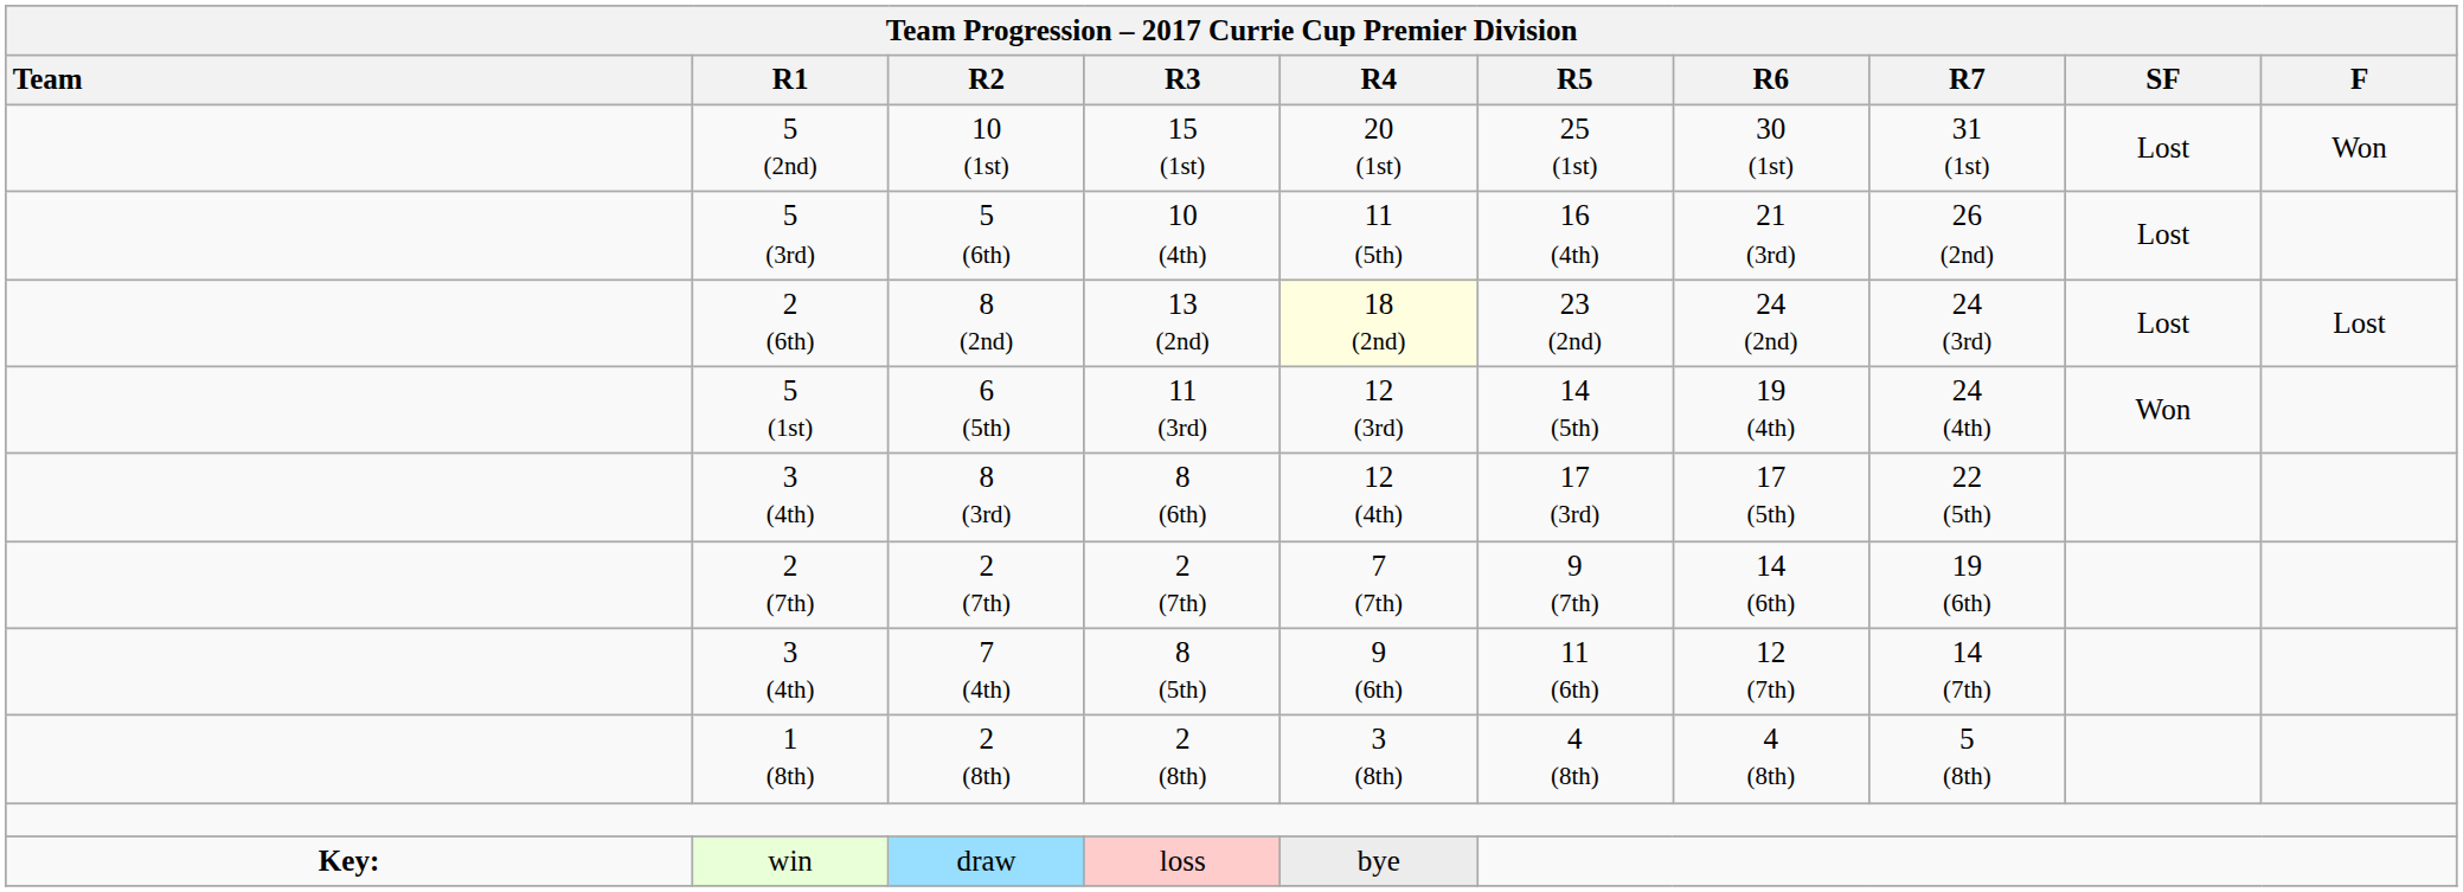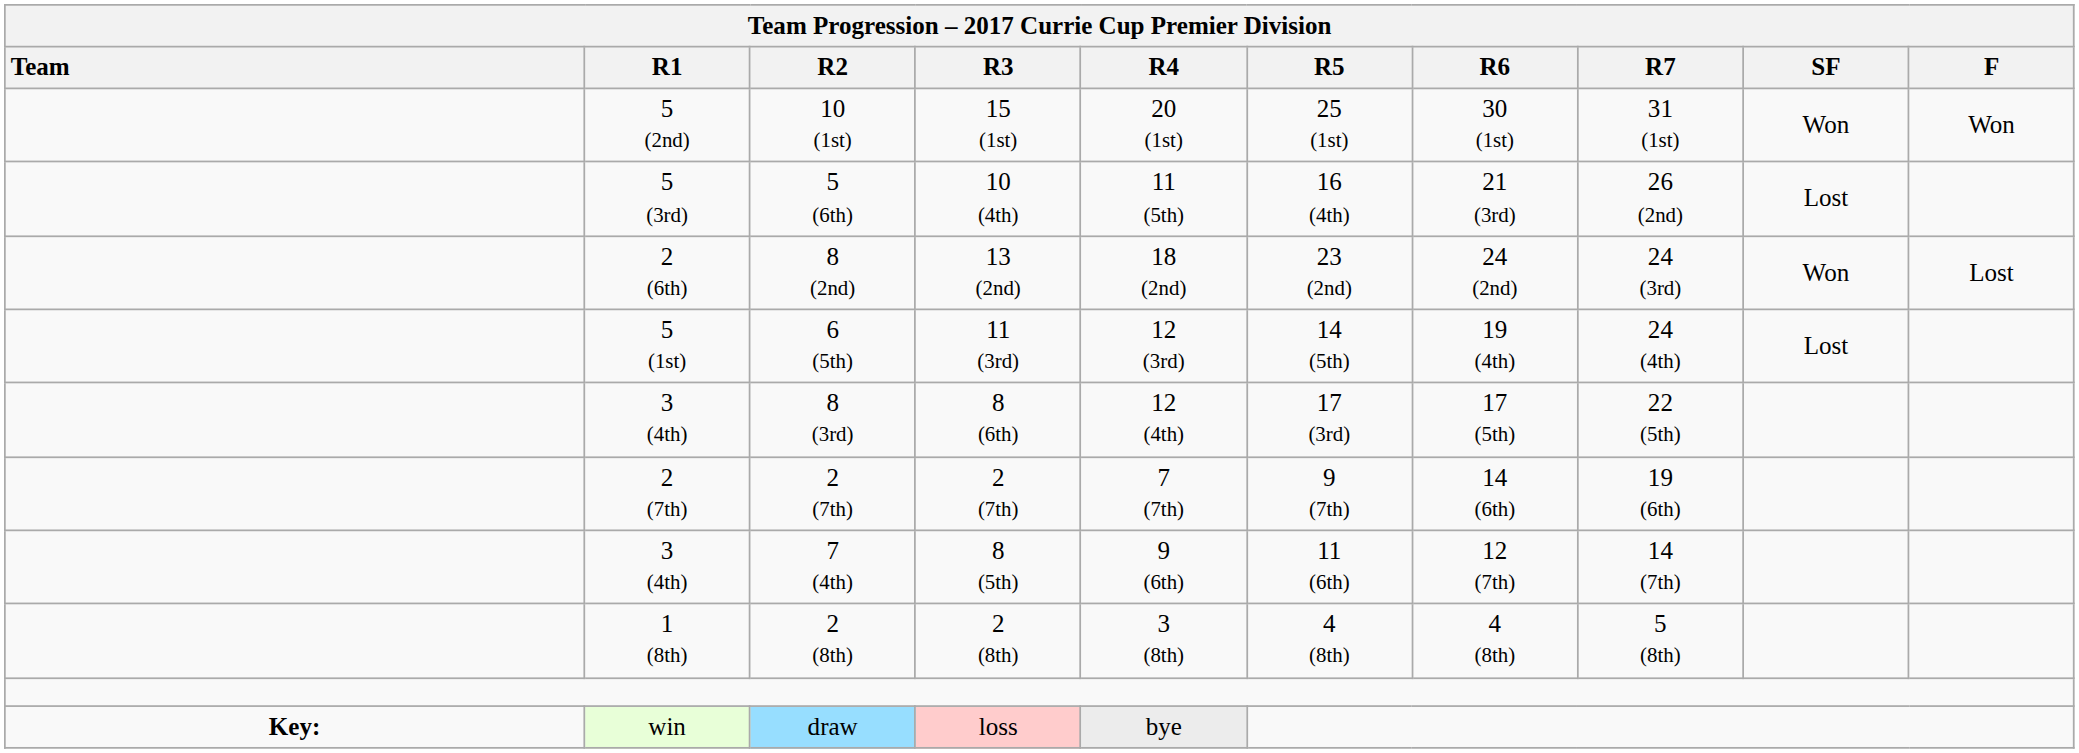 <table class="wikitable collapsible" style="text-align:center; line-height:120%; width:60%; font-size:90%">
 <tr>
 <th colspan=100%>Team Progression – 2017 Currie Cup Premier Division</th>
 </tr>
 <tr>
 <th style="text-align:left; width:28%;">Team</th>
 <th style="width:8%;">R1</th>
 <th style="width:8%;">R2</th>
 <th style="width:8%;">R3</th>
 <th style="width:8%;">R4</th>
 <th style="width:8%;">R5</th>
 <th style="width:8%;">R6</th>
 <th style="width:8%;">R7</th>
 <th style="width:8%;">SF</th>
 <th style="width:8%;">F</th>
 </tr>
 <tr>
 <td style="text-align:left;"></td>
 <td>5 <br> <small>(2nd)</small></td>
 <td>10 <br> <small>(1st)</small></td>
 <td>15 <br> <small>(1st)</small></td>
 <td>20 <br> <small>(1st)</small></td>
 <td>25 <br> <small>(1st)</small></td>
 <td>30 <br> <small>(1st)</small></td>
 <td>31 <br> <small>(1st)</small></td>
-<td>Lost</td>
+<td>Won</td>
 <td>Won</td>
 </tr>
 <tr>
 <td style="text-align:left;"></td>
 <td>5 <br> <small>(3rd)</small></td>
 <td>5 <br> <small>(6th)</small></td>
 <td>10 <br> <small>(4th)</small></td>
 <td>11 <br> <small>(5th)</small></td>
 <td>16 <br> <small>(4th)</small></td>
 <td>21 <br> <small>(3rd)</small></td>
 <td>26 <br> <small>(2nd)</small></td>
 <td>Lost</td>
 <td> </td>
 </tr>
 <tr>
 <td style="text-align:left;"></td>
 <td>2 <br> <small>(6th)</small></td>
 <td>8 <br> <small>(2nd)</small></td>
 <td>13 <br> <small>(2nd)</small></td>
-<td style="background: lightyellow;">18 <br> <small>(2nd)</small></td>
+<td>18 <br> <small>(2nd)</small></td>
 <td>23 <br> <small>(2nd)</small></td>
 <td>24 <br> <small>(2nd)</small></td>
 <td>24 <br> <small>(3rd)</small></td>
-<td>Lost</td>
+<td>Won</td>
 <td>Lost</td>
 </tr>
 <tr>
 <td style="text-align:left;"></td>
 <td>5 <br> <small>(1st)</small></td>
 <td>6 <br> <small>(5th)</small></td>
 <td>11 <br> <small>(3rd)</small></td>
 <td>12 <br> <small>(3rd)</small></td>
 <td>14 <br> <small>(5th)</small></td>
 <td>19 <br> <small>(4th)</small></td>
 <td>24 <br> <small>(4th)</small></td>
-<td>Won</td>
+<td>Lost</td>
 <td> </td>
 </tr>
 <tr>
 <td style="text-align:left;"></td>
 <td>3 <br> <small>(4th)</small></td>
 <td>8 <br> <small>(3rd)</small></td>
 <td>8 <br> <small>(6th)</small></td>
 <td>12 <br> <small>(4th)</small></td>
 <td>17 <br> <small>(3rd)</small></td>
 <td>17 <br> <small>(5th)</small></td>
 <td>22 <br> <small>(5th)</small></td>
 <td> </td>
 <td> </td>
 </tr>
 <tr>
 <td style="text-align:left;"></td>
 <td>2 <br> <small>(7th)</small></td>
 <td>2 <br> <small>(7th)</small></td>
 <td>2 <br> <small>(7th)</small></td>
 <td>7 <br> <small>(7th)</small></td>
 <td>9 <br> <small>(7th)</small></td>
 <td>14 <br> <small>(6th)</small></td>
 <td>19 <br> <small>(6th)</small></td>
 <td> </td>
 <td> </td>
 </tr>
 <tr>
 <td style="text-align:left;"></td>
 <td>3 <br> <small>(4th)</small></td>
 <td>7 <br> <small>(4th)</small></td>
 <td>8 <br> <small>(5th)</small></td>
 <td>9 <br> <small>(6th)</small></td>
 <td>11 <br> <small>(6th)</small></td>
 <td>12 <br> <small>(7th)</small></td>
 <td>14 <br> <small>(7th)</small></td>
 <td> </td>
 <td> </td>
 </tr>
 <tr>
 <td style="text-align:left;"></td>
 <td>1 <br> <small>(8th)</small></td>
 <td>2 <br> <small>(8th)</small></td>
 <td>2 <br> <small>(8th)</small></td>
 <td>3 <br> <small>(8th)</small></td>
 <td>4 <br> <small>(8th)</small></td>
 <td>4 <br> <small>(8th)</small></td>
 <td>5 <br> <small>(8th)</small></td>
 <td> </td>
 <td> </td>
 </tr>
 <tr>
 <td colspan="100%" style="text-align:center; height: 10px;"></td>
 </tr>
 <tr>
 <td><strong>Key:</strong></td>
 <td style="background:#E8FFD8;">win</td>
 <td style="background:#97DEFF;">draw</td>
 <td style="background:#FFCCCC;">loss</td>
 <td style="background:#ECECEC;">bye</td>
 <td colspan="100%"></td>
 </tr>
 </table>
